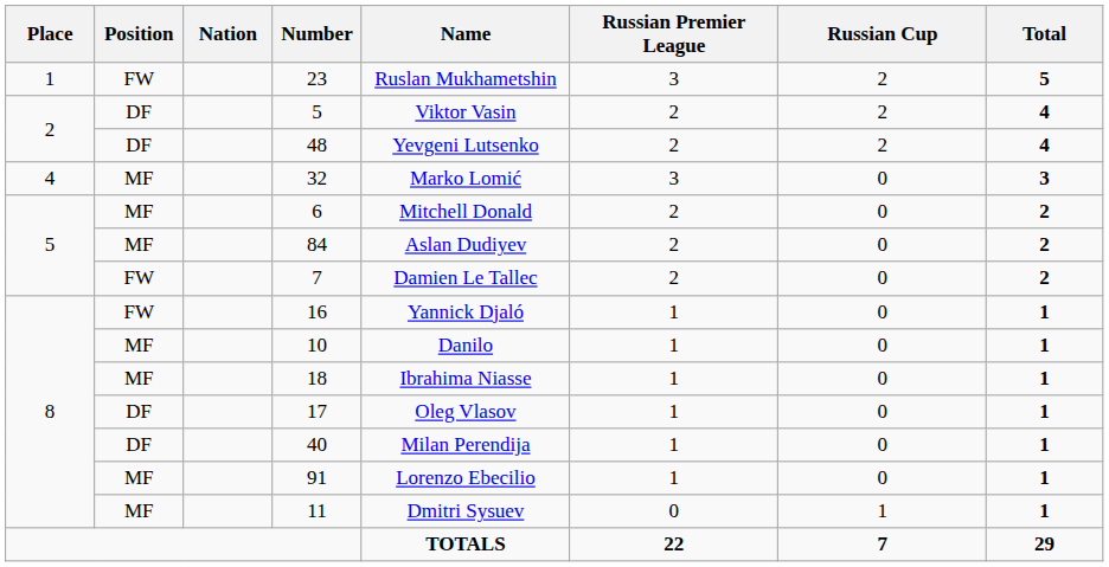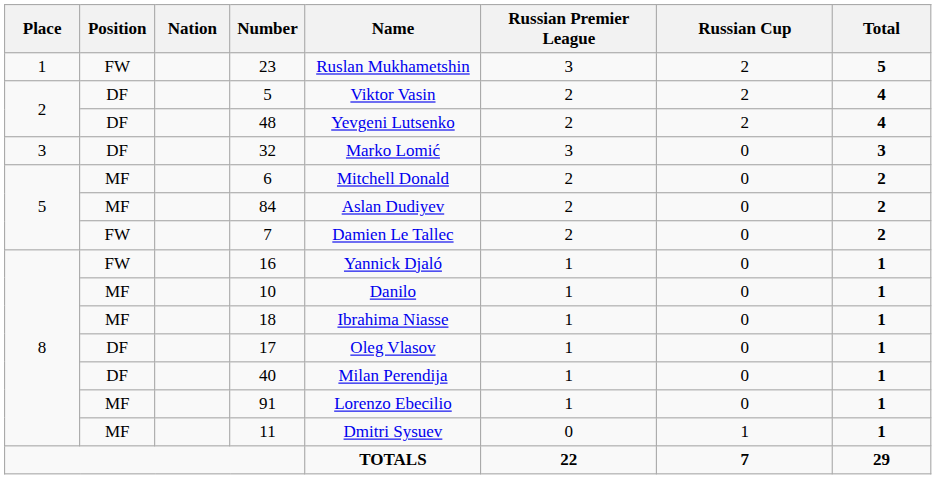 <table class="wikitable" style="font-size: 95%; text-align: center;">
 <tr>
 <th width=60>Place</th>
 <th width=60>Position</th>
 <th width=60>Nation</th>
 <th width=60>Number</th>
 <th width=150>Name</th>
 <th width=150>Russian Premier League</th>
 <th width=150>Russian Cup</th>
 <th width=80><strong>Total</strong></th>
 </tr>
 <tr>
 <td>1</td>
 <td>FW</td>
 <td></td>
 <td>23</td>
 <td><a href='#'>Ruslan Mukhametshin</a></td>
 <td>3</td>
 <td>2</td>
 <td><strong>5</strong></td>
 </tr>
 <tr>
 <td rowspan="2">2</td>
 <td>DF</td>
 <td></td>
 <td>5</td>
 <td><a href='#'>Viktor Vasin</a></td>
 <td>2</td>
 <td>2</td>
 <td><strong>4</strong></td>
 </tr>
 <tr>
 <td>DF</td>
 <td></td>
 <td>48</td>
 <td><a href='#'>Yevgeni Lutsenko</a></td>
 <td>2</td>
 <td>2</td>
 <td><strong>4</strong></td>
 </tr>
 <tr>
-<td>4</td>
-<td>MF</td>
+<td>3</td>
+<td>DF</td>
 <td></td>
 <td>32</td>
 <td><a href='#'>Marko Lomić</a></td>
 <td>3</td>
 <td>0</td>
 <td><strong>3</strong></td>
 </tr>
 <tr>
 <td rowspan="3">5</td>
 <td>MF</td>
 <td></td>
 <td>6</td>
 <td><a href='#'>Mitchell Donald</a></td>
 <td>2</td>
 <td>0</td>
 <td><strong>2</strong></td>
 </tr>
 <tr>
 <td>MF</td>
 <td></td>
 <td>84</td>
 <td><a href='#'>Aslan Dudiyev</a></td>
 <td>2</td>
 <td>0</td>
 <td><strong>2</strong></td>
 </tr>
 <tr>
 <td>FW</td>
 <td></td>
 <td>7</td>
 <td><a href='#'>Damien Le Tallec</a></td>
 <td>2</td>
 <td>0</td>
 <td><strong>2</strong></td>
 </tr>
 <tr>
 <td rowspan="7">8</td>
 <td>FW</td>
 <td></td>
 <td>16</td>
 <td><a href='#'>Yannick Djaló</a></td>
 <td>1</td>
 <td>0</td>
 <td><strong>1</strong></td>
 </tr>
 <tr>
 <td>MF</td>
 <td></td>
 <td>10</td>
 <td><a href='#'>Danilo</a></td>
 <td>1</td>
 <td>0</td>
 <td><strong>1</strong></td>
 </tr>
 <tr>
 <td>MF</td>
 <td></td>
 <td>18</td>
 <td><a href='#'>Ibrahima Niasse</a></td>
 <td>1</td>
 <td>0</td>
 <td><strong>1</strong></td>
 </tr>
 <tr>
 <td>DF</td>
 <td></td>
 <td>17</td>
 <td><a href='#'>Oleg Vlasov</a></td>
 <td>1</td>
 <td>0</td>
 <td><strong>1</strong></td>
 </tr>
 <tr>
 <td>DF</td>
 <td></td>
 <td>40</td>
 <td><a href='#'>Milan Perendija</a></td>
 <td>1</td>
 <td>0</td>
 <td><strong>1</strong></td>
 </tr>
 <tr>
 <td>MF</td>
 <td></td>
 <td>91</td>
 <td><a href='#'>Lorenzo Ebecilio</a></td>
 <td>1</td>
 <td>0</td>
 <td><strong>1</strong></td>
 </tr>
 <tr>
 <td>MF</td>
 <td></td>
 <td>11</td>
 <td><a href='#'>Dmitri Sysuev</a></td>
 <td>0</td>
 <td>1</td>
 <td><strong>1</strong></td>
 </tr>
 <tr>
 <td colspan="4"></td>
 <td><strong>TOTALS</strong></td>
 <td><strong>22</strong></td>
 <td><strong>7</strong></td>
 <td><strong>29</strong></td>
 </tr>
 </table>
